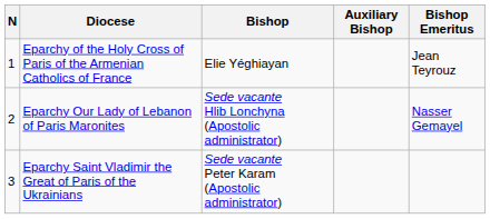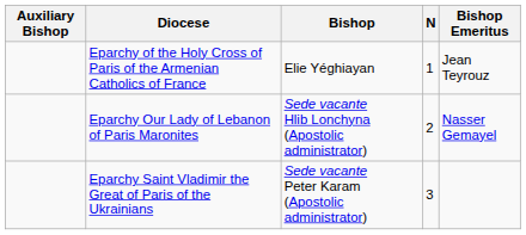 <table class="wikitable sortable">
 <tr>
-<th>N</th>
+<th>Auxiliary Bishop</th>
 <th>Diocese</th>
 <th>Bishop</th>
-<th>Auxiliary Bishop</th>
+<th>N</th>
 <th>Bishop Emeritus</th>
 </tr>
 <tr>
-<td>1</td>
+<td></td>
 <td><a href='#'>Eparchy of the Holy Cross of Paris of the Armenian Catholics of France</a></td>
 <td>Elie Yéghiayan</td>
-<td></td>
+<td>1</td>
 <td>Jean Teyrouz</td>
 </tr>
 <tr>
-<td>2</td>
+<td></td>
 <td><a href='#'>Eparchy Our Lady of Lebanon of Paris Maronites</a></td>
 <td><em><a href='#'>Sede vacante</a></em><br><a href='#'>Hlib Lonchyna</a> (<a href='#'>Apostolic administrator</a>)</td>
-<td></td>
+<td>2</td>
 <td><a href='#'>Nasser Gemayel</a></td>
 </tr>
 <tr>
-<td>3</td>
+<td></td>
 <td><a href='#'>Eparchy Saint Vladimir the Great of Paris of the Ukrainians</a></td>
 <td><em><a href='#'>Sede vacante</a></em><br>Peter Karam (<a href='#'>Apostolic administrator</a>)</td>
-<td></td>
+<td>3</td>
 <td></td>
 </tr>
 </table>
